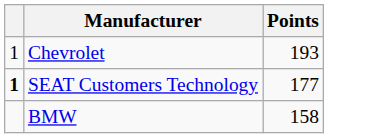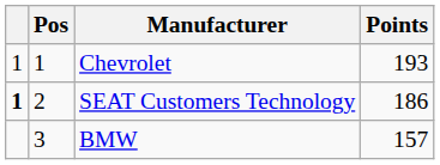 <table class="wikitable" style="font-size: 95%;">
 <tr>
 <th></th>
+<th>Pos</th>
 <th>Manufacturer</th>
 <th>Points</th>
 </tr>
 <tr>
 <td align="left"> 1</td>
+<td>1</td>
 <td> <a href='#'>Chevrolet</a></td>
 <td align="right">193</td>
 </tr>
 <tr>
 <td align="left"><strong> 1</strong></td>
+<td>2</td>
 <td> <a href='#'>SEAT Customers Technology</a></td>
-<td align="right">177</td>
+<td align="right">186</td>
 </tr>
 <tr>
 <td align="left"></td>
+<td>3</td>
 <td> <a href='#'>BMW</a></td>
-<td align="right">158</td>
+<td align="right">157</td>
 </tr>
 </table>
